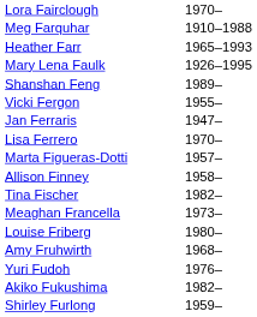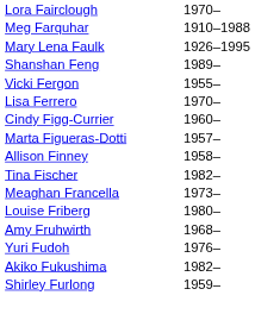 <table>
 <tr>
 <td style="width:210px"> <a href='#'>Lora Fairclough</a></td>
 <td>1970–</td>
 </tr>
 <tr>
 <td> <a href='#'>Meg Farquhar</a></td>
 <td>1910–1988</td>
-</tr>
-<tr>
-<td> <a href='#'>Heather Farr</a></td>
-<td>1965–1993</td>
 </tr>
 <tr>
 <td> <a href='#'>Mary Lena Faulk</a></td>
 <td>1926–1995</td>
 </tr>
 <tr>
 <td> <a href='#'>Shanshan Feng</a></td>
 <td>1989–</td>
 </tr>
 <tr>
 <td> <a href='#'>Vicki Fergon</a></td>
 <td>1955–</td>
 </tr>
 <tr>
-<td> <a href='#'>Jan Ferraris</a></td>
-<td>1947–</td>
+<td> <a href='#'>Lisa Ferrero</a></td>
+<td>1970–</td>
 </tr>
 <tr>
-<td> <a href='#'>Lisa Ferrero</a></td>
-<td>1970–</td>
+<td> <a href='#'>Cindy Figg-Currier</a></td>
+<td>1960–</td>
 </tr>
 <tr>
 <td> <a href='#'>Marta Figueras-Dotti</a></td>
 <td>1957–</td>
 </tr>
 <tr>
 <td> <a href='#'>Allison Finney</a></td>
 <td>1958–</td>
 </tr>
 <tr>
 <td> <a href='#'>Tina Fischer</a></td>
 <td>1982–</td>
 </tr>
 <tr>
 <td> <a href='#'>Meaghan Francella</a></td>
 <td>1973–</td>
 </tr>
 <tr>
 <td> <a href='#'>Louise Friberg</a></td>
 <td>1980–</td>
 </tr>
 <tr>
 <td> <a href='#'>Amy Fruhwirth</a></td>
 <td>1968–</td>
 </tr>
 <tr>
 <td> <a href='#'>Yuri Fudoh</a></td>
 <td>1976–</td>
 </tr>
 <tr>
 <td> <a href='#'>Akiko Fukushima</a></td>
 <td>1982–</td>
 </tr>
 <tr>
 <td> <a href='#'>Shirley Furlong</a></td>
 <td>1959–</td>
 </tr>
 </table>
